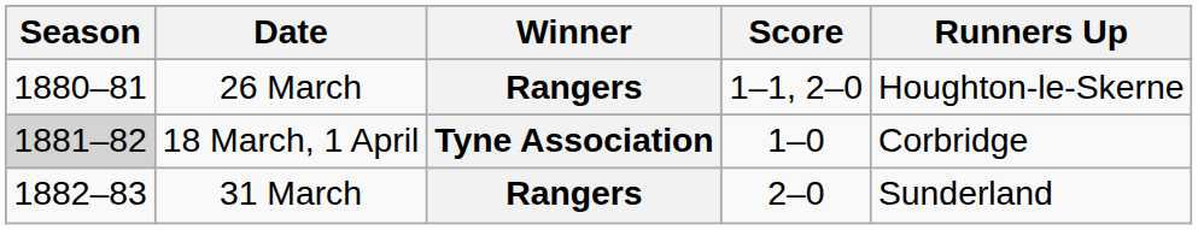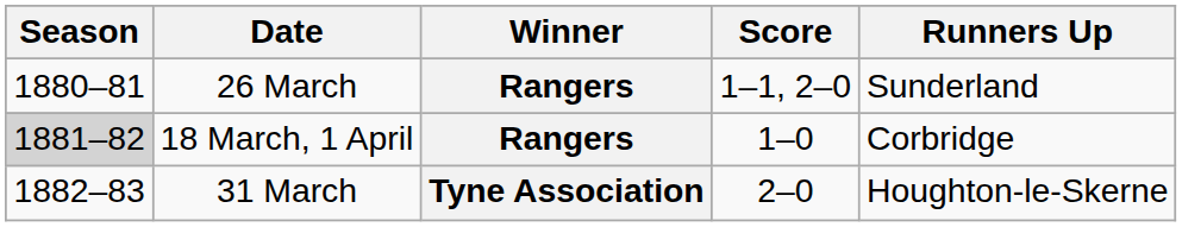 <table class="sortable wikitable plainrowheaders">
 <tr>
 <th scope="col">Season</th>
 <th scope="col">Date</th>
 <th scope="col">Winner</th>
 <th scope="col">Score</th>
 <th scope="col">Runners Up</th>
 </tr>
 <tr>
 <td align=center>1880–81</td>
 <td align=center>26 March</td>
 <th scope=row>Rangers</th>
 <td align=center>1–1, 2–0</td>
-<td>Houghton-le-Skerne</td>
+<td>Sunderland</td>
 </tr>
 <tr>
 <td align=center style="background: lightgrey;">1881–82</td>
 <td align=center>18 March, 1 April</td>
-<th scope=row>Tyne Association</th>
+<th scope=row>Rangers</th>
 <td align=center>1–0</td>
 <td>Corbridge</td>
 </tr>
 <tr>
 <td align=center>1882–83</td>
 <td align=center>31 March</td>
-<th scope=row>Rangers</th>
+<th scope=row>Tyne Association</th>
 <td align=center>2–0</td>
-<td>Sunderland</td>
+<td>Houghton-le-Skerne</td>
 </tr>
 </table>
